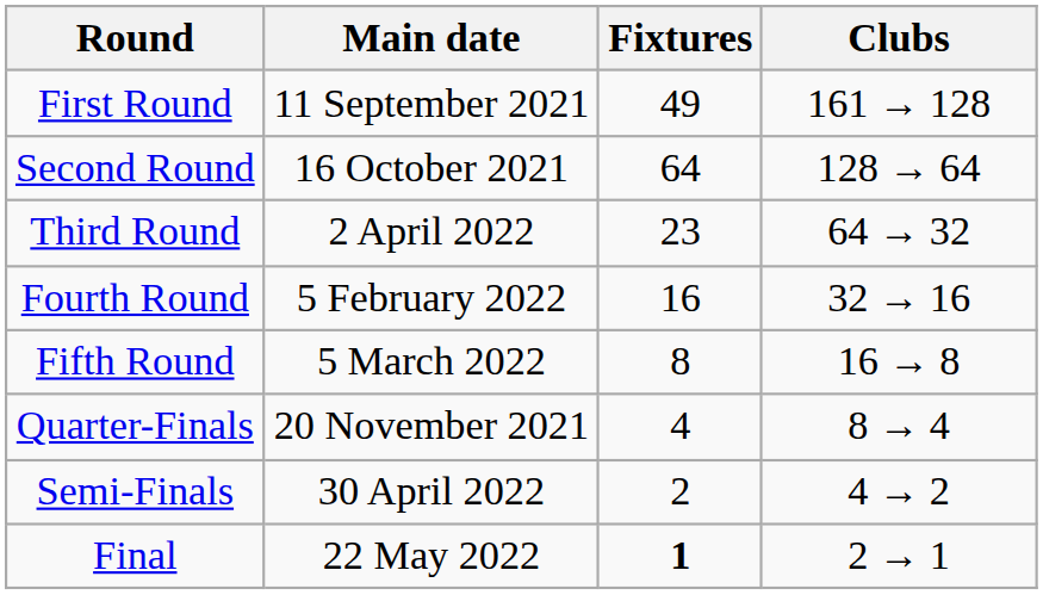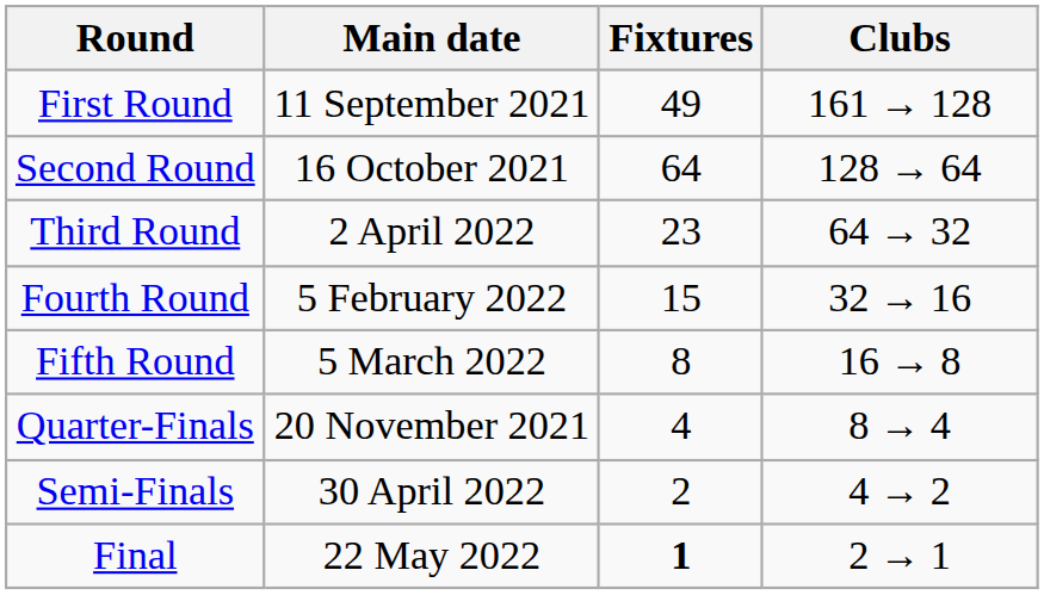 <table class="wikitable" style="text-align:center">
 <tr>
 <th>Round</th>
 <th>Main date</th>
 <th>Fixtures</th>
 <th style="width:100px">Clubs</th>
 </tr>
 <tr>
 <td><a href='#'>First Round</a></td>
 <td>11 September 2021</td>
 <td>49</td>
 <td>161 → 128</td>
 </tr>
 <tr>
 <td><a href='#'>Second Round</a></td>
 <td>16 October 2021</td>
 <td>64</td>
 <td>128 → 64</td>
 </tr>
 <tr>
 <td><a href='#'>Third Round</a></td>
 <td>2 April 2022</td>
 <td>23</td>
 <td>64 → 32</td>
 </tr>
 <tr>
 <td><a href='#'>Fourth Round</a></td>
 <td>5 February 2022</td>
-<td>16</td>
+<td>15</td>
 <td>32 → 16</td>
 </tr>
 <tr>
 <td><a href='#'>Fifth Round</a></td>
 <td>5 March 2022</td>
 <td>8</td>
 <td>16 → 8</td>
 </tr>
 <tr>
 <td><a href='#'>Quarter-Finals</a></td>
 <td>20 November 2021</td>
 <td>4</td>
 <td>8 → 4</td>
 </tr>
 <tr>
 <td><a href='#'>Semi-Finals</a></td>
 <td>30 April 2022</td>
 <td>2</td>
 <td>4 → 2</td>
 </tr>
 <tr>
 <td><a href='#'>Final</a></td>
 <td>22 May 2022</td>
 <td><strong>1</strong></td>
 <td>2 → 1</td>
 </tr>
 </table>
